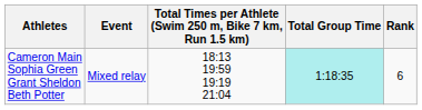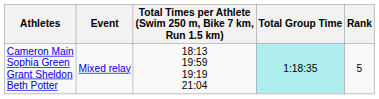 <table class="wikitable" border="1" style="font-size:90%">
 <tr>
 <th>Athletes</th>
 <th>Event</th>
 <th>Total Times per Athlete <br> (Swim 250 m, Bike 7 km, <br> Run 1.5 km)</th>
 <th>Total Group Time</th>
 <th>Rank</th>
 </tr>
 <tr align=center>
 <td align=left><a href='#'>Cameron Main</a><br><a href='#'>Sophia Green</a><br><a href='#'>Grant Sheldon</a><br><a href='#'>Beth Potter</a></td>
 <td align=left><a href='#'>Mixed relay</a></td>
 <td>18:13<br>19:59<br>19:19<br>21:04</td>
 <td style="background: paleturquoise;">1:18:35</td>
-<td>6</td>
+<td>5</td>
 </tr>
 </table>
